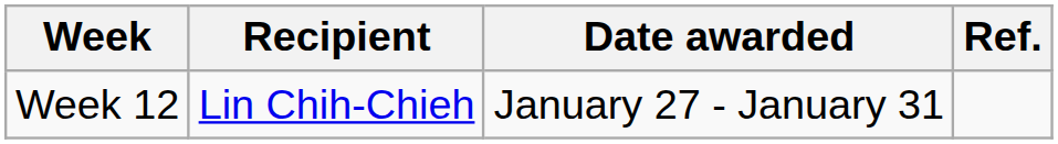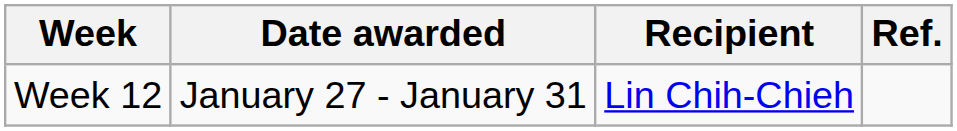 <table class="wikitable">
 <tr>
 <th>Week</th>
+<th>Date awarded</th>
 <th>Recipient</th>
-<th>Date awarded</th>
 <th>Ref.</th>
 </tr>
 <tr>
 <td>Week 12</td>
+<td>January 27 - January 31</td>
 <td><a href='#'>Lin Chih-Chieh</a></td>
-<td>January 27 - January 31</td>
 <td></td>
 </tr>
 </table>
